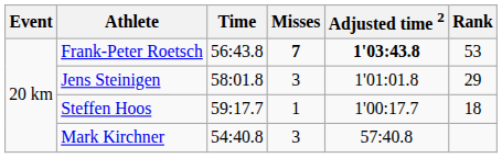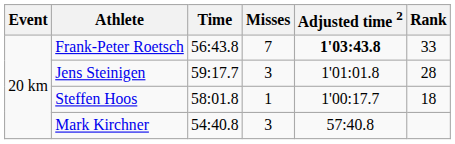 <table class="wikitable" style="font-size:90%">
 <tr>
 <th>Event</th>
 <th>Athlete</th>
 <th>Time</th>
 <th>Misses</th>
 <th>Adjusted time <sup>2</sup></th>
 <th>Rank</th>
 </tr>
 <tr>
 <td rowspan="4">20 km</td>
 <td><a href='#'>Frank-Peter Roetsch</a></td>
 <td align="center">56:43.8</td>
-<td align="center"><strong>7</strong></td>
+<td align="center">7</td>
 <td align="center"><strong>1'03:43.8</strong></td>
-<td align="center">53</td>
+<td align="center">33</td>
 </tr>
 <tr>
 <td><a href='#'>Jens Steinigen</a></td>
-<td align="center">58:01.8</td>
+<td align="center">59:17.7</td>
 <td align="center">3</td>
 <td align="center">1'01:01.8</td>
-<td align="center">29</td>
+<td align="center">28</td>
 </tr>
 <tr>
 <td><a href='#'>Steffen Hoos</a></td>
-<td align="center">59:17.7</td>
+<td align="center">58:01.8</td>
 <td align="center">1</td>
 <td align="center">1'00:17.7</td>
 <td align="center">18</td>
 </tr>
 <tr>
 <td><a href='#'>Mark Kirchner</a></td>
 <td align="center">54:40.8</td>
 <td align="center">3</td>
 <td align="center">57:40.8</td>
 <td align="center"></td>
 </tr>
 </table>
